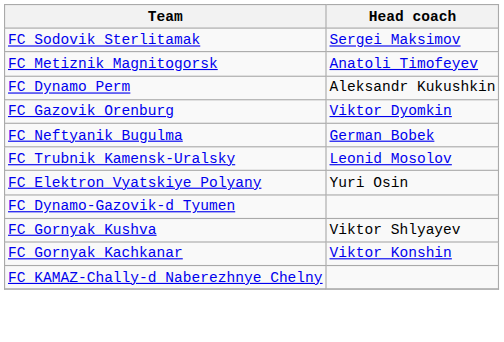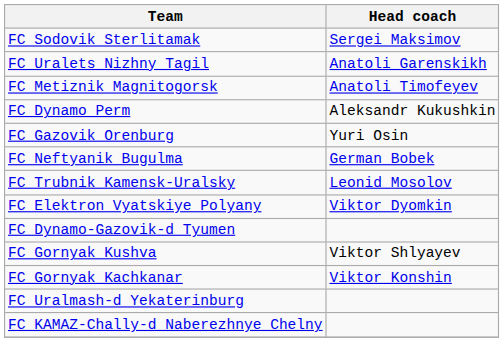 <table class="wikitable">
 <tr>
 <th>Team</th>
 <th>Head coach</th>
 </tr>
 <tr>
 <td><a href='#'>FC Sodovik Sterlitamak</a></td>
 <td><a href='#'>Sergei Maksimov</a></td>
+</tr>
+<tr>
+<td><a href='#'>FC Uralets Nizhny Tagil</a></td>
+<td><a href='#'>Anatoli Garenskikh</a></td>
 </tr>
 <tr>
 <td><a href='#'>FC Metiznik Magnitogorsk</a></td>
 <td><a href='#'>Anatoli Timofeyev</a></td>
 </tr>
 <tr>
 <td><a href='#'>FC Dynamo Perm</a></td>
 <td>Aleksandr Kukushkin</td>
 </tr>
 <tr>
 <td><a href='#'>FC Gazovik Orenburg</a></td>
-<td><a href='#'>Viktor Dyomkin</a></td>
+<td>Yuri Osin</td>
 </tr>
 <tr>
 <td><a href='#'>FC Neftyanik Bugulma</a></td>
 <td><a href='#'>German Bobek</a></td>
 </tr>
 <tr>
 <td><a href='#'>FC Trubnik Kamensk-Uralsky</a></td>
 <td><a href='#'>Leonid Mosolov</a></td>
 </tr>
 <tr>
 <td><a href='#'>FC Elektron Vyatskiye Polyany</a></td>
-<td>Yuri Osin</td>
+<td><a href='#'>Viktor Dyomkin</a></td>
 </tr>
 <tr>
 <td><a href='#'>FC Dynamo-Gazovik-d Tyumen</a></td>
 <td></td>
 </tr>
 <tr>
 <td><a href='#'>FC Gornyak Kushva</a></td>
 <td>Viktor Shlyayev</td>
 </tr>
 <tr>
 <td><a href='#'>FC Gornyak Kachkanar</a></td>
 <td><a href='#'>Viktor Konshin</a></td>
 </tr>
 <tr>
+<td><a href='#'>FC Uralmash-d Yekaterinburg</a></td>
+<td></td>
+</tr>
+<tr>
 <td><a href='#'>FC KAMAZ-Chally-d Naberezhnye Chelny</a></td>
 <td></td>
 </tr>
 <tr>
 </tr>
 </table>
